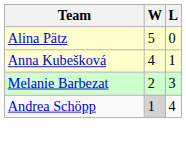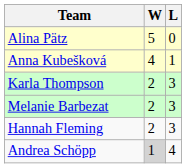 <table class=wikitable>
 <tr>
 <th width=150>Team</th>
 <th>W</th>
 <th>L</th>
 </tr>
 <tr bgcolor=#ffffcc>
 <td> <a href='#'>Alina Pätz</a></td>
 <td>5</td>
 <td>0</td>
 </tr>
 <tr bgcolor=#ffffcc>
 <td> <a href='#'>Anna Kubešková</a></td>
 <td>4</td>
 <td>1</td>
 </tr>
 <tr bgcolor=#ccffcc>
+<td> <a href='#'>Karla Thompson</a></td>
+<td>2</td>
+<td>3</td>
+</tr>
+<tr bgcolor=#ccffcc>
 <td> <a href='#'>Melanie Barbezat</a></td>
+<td>2</td>
+<td>3</td>
+</tr>
+<tr>
+<td> <a href='#'>Hannah Fleming</a></td>
 <td>2</td>
 <td>3</td>
 </tr>
 <tr>
 <td> <a href='#'>Andrea Schöpp</a></td>
 <td style="background: lightgrey;">1</td>
 <td>4</td>
 </tr>
 </table>
